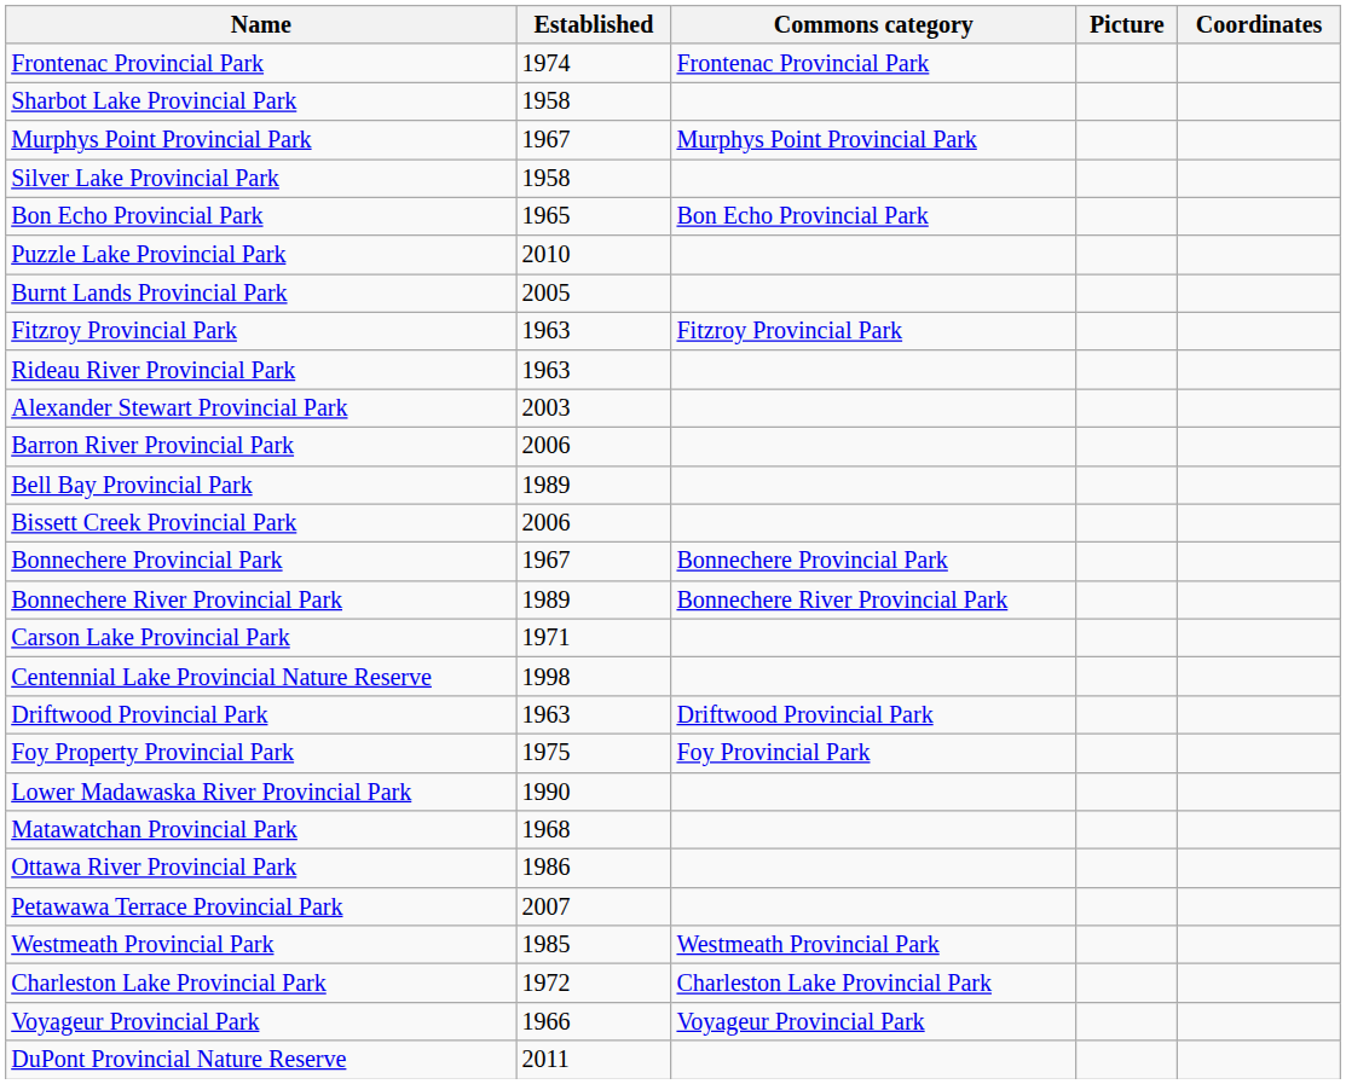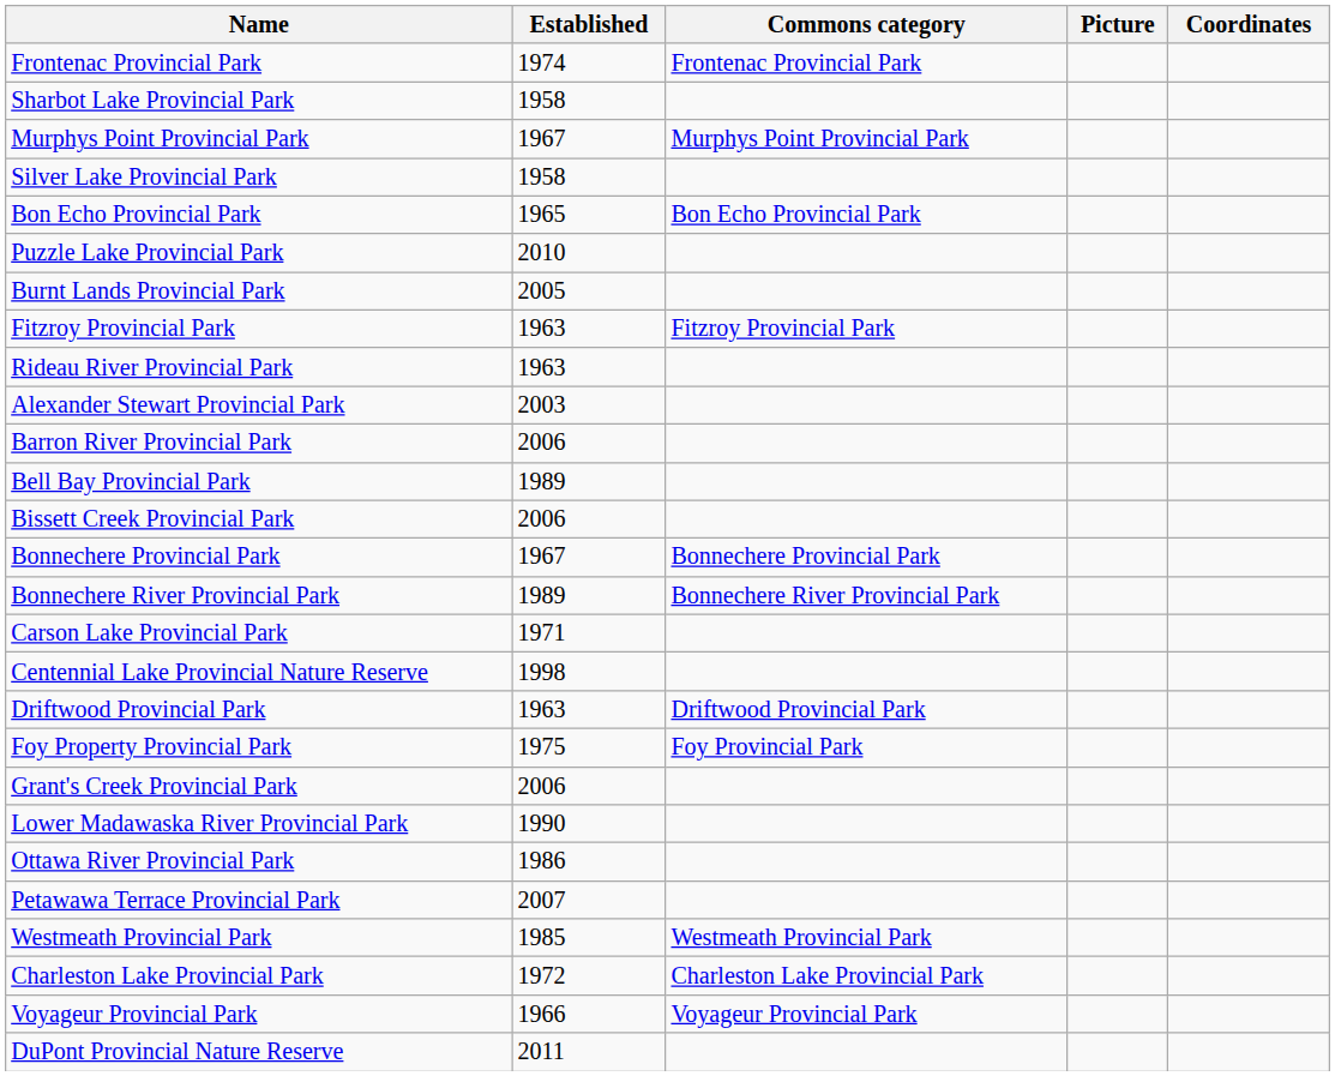 <table class='wikitable sortable' style='width:100%'>
 <tr>
 <th>Name</th>
 <th>Established</th>
 <th>Commons category</th>
 <th>Picture</th>
 <th>Coordinates</th>
 </tr>
 <tr>
 <td><a href='#'>Frontenac Provincial Park</a></td>
 <td>1974</td>
 <td><a href='#'>Frontenac Provincial Park</a></td>
 <td></td>
 <td></td>
 </tr>
 <tr>
 <td><a href='#'>Sharbot Lake Provincial Park</a></td>
 <td>1958</td>
 <td></td>
 <td></td>
 <td></td>
 </tr>
 <tr>
 <td><a href='#'>Murphys Point Provincial Park</a></td>
 <td>1967</td>
 <td><a href='#'>Murphys Point Provincial Park</a></td>
 <td></td>
 <td></td>
 </tr>
 <tr>
 <td><a href='#'>Silver Lake Provincial Park</a></td>
 <td>1958</td>
 <td></td>
 <td></td>
 <td></td>
 </tr>
 <tr>
 <td><a href='#'>Bon Echo Provincial Park</a></td>
 <td>1965</td>
 <td><a href='#'>Bon Echo Provincial Park</a></td>
 <td></td>
 <td></td>
 </tr>
 <tr>
 <td><a href='#'>Puzzle Lake Provincial Park</a></td>
 <td>2010</td>
 <td></td>
 <td></td>
 <td></td>
 </tr>
 <tr>
 <td><a href='#'>Burnt Lands Provincial Park</a></td>
 <td>2005</td>
 <td></td>
 <td></td>
 <td></td>
 </tr>
 <tr>
 <td><a href='#'>Fitzroy Provincial Park</a></td>
 <td>1963</td>
 <td><a href='#'>Fitzroy Provincial Park</a></td>
 <td></td>
 <td></td>
 </tr>
 <tr>
 <td><a href='#'>Rideau River Provincial Park</a></td>
 <td>1963</td>
 <td></td>
 <td></td>
 <td></td>
 </tr>
 <tr>
 <td><a href='#'>Alexander Stewart Provincial Park</a></td>
 <td>2003</td>
 <td></td>
 <td></td>
 <td></td>
 </tr>
 <tr>
 <td><a href='#'>Barron River Provincial Park</a></td>
 <td>2006</td>
 <td></td>
 <td></td>
 <td></td>
 </tr>
 <tr>
 <td><a href='#'>Bell Bay Provincial Park</a></td>
 <td>1989</td>
 <td></td>
 <td></td>
 <td></td>
 </tr>
 <tr>
 <td><a href='#'>Bissett Creek Provincial Park</a></td>
 <td>2006</td>
 <td></td>
 <td></td>
 <td></td>
 </tr>
 <tr>
 <td><a href='#'>Bonnechere Provincial Park</a></td>
 <td>1967</td>
 <td><a href='#'>Bonnechere Provincial Park</a></td>
 <td></td>
 <td></td>
 </tr>
 <tr>
 <td><a href='#'>Bonnechere River Provincial Park</a></td>
 <td>1989</td>
 <td><a href='#'>Bonnechere River Provincial Park</a></td>
 <td></td>
 <td></td>
 </tr>
 <tr>
 <td><a href='#'>Carson Lake Provincial Park</a></td>
 <td>1971</td>
 <td></td>
 <td></td>
 <td></td>
 </tr>
 <tr>
 <td><a href='#'>Centennial Lake Provincial Nature Reserve</a></td>
 <td>1998</td>
 <td></td>
 <td></td>
 <td></td>
 </tr>
 <tr>
 <td><a href='#'>Driftwood Provincial Park</a></td>
 <td>1963</td>
 <td><a href='#'>Driftwood Provincial Park</a></td>
 <td></td>
 <td></td>
 </tr>
 <tr>
 <td><a href='#'>Foy Property Provincial Park</a></td>
 <td>1975</td>
 <td><a href='#'>Foy Provincial Park</a></td>
 <td></td>
 <td></td>
 </tr>
 <tr>
-<td><a href='#'>Lower Madawaska River Provincial Park</a></td>
-<td>1990</td>
+<td><a href='#'>Grant's Creek Provincial Park</a></td>
+<td>2006</td>
 <td></td>
 <td></td>
 <td></td>
 </tr>
 <tr>
-<td><a href='#'>Matawatchan Provincial Park</a></td>
-<td>1968</td>
+<td><a href='#'>Lower Madawaska River Provincial Park</a></td>
+<td>1990</td>
 <td></td>
 <td></td>
 <td></td>
 </tr>
 <tr>
 <td><a href='#'>Ottawa River Provincial Park</a></td>
 <td>1986</td>
 <td></td>
 <td></td>
 <td></td>
 </tr>
 <tr>
 <td><a href='#'>Petawawa Terrace Provincial Park</a></td>
 <td>2007</td>
 <td></td>
 <td></td>
 <td></td>
 </tr>
 <tr>
 <td><a href='#'>Westmeath Provincial Park</a></td>
 <td>1985</td>
 <td><a href='#'>Westmeath Provincial Park</a></td>
 <td></td>
 <td></td>
 </tr>
 <tr>
 <td><a href='#'>Charleston Lake Provincial Park</a></td>
 <td>1972</td>
 <td><a href='#'>Charleston Lake Provincial Park</a></td>
 <td></td>
 <td></td>
 </tr>
 <tr>
 <td><a href='#'>Voyageur Provincial Park</a></td>
 <td>1966</td>
 <td><a href='#'>Voyageur Provincial Park</a></td>
 <td></td>
 <td></td>
 </tr>
 <tr>
 <td><a href='#'>DuPont Provincial Nature Reserve</a></td>
 <td>2011</td>
 <td></td>
 <td></td>
 <td></td>
 </tr>
 </table>
